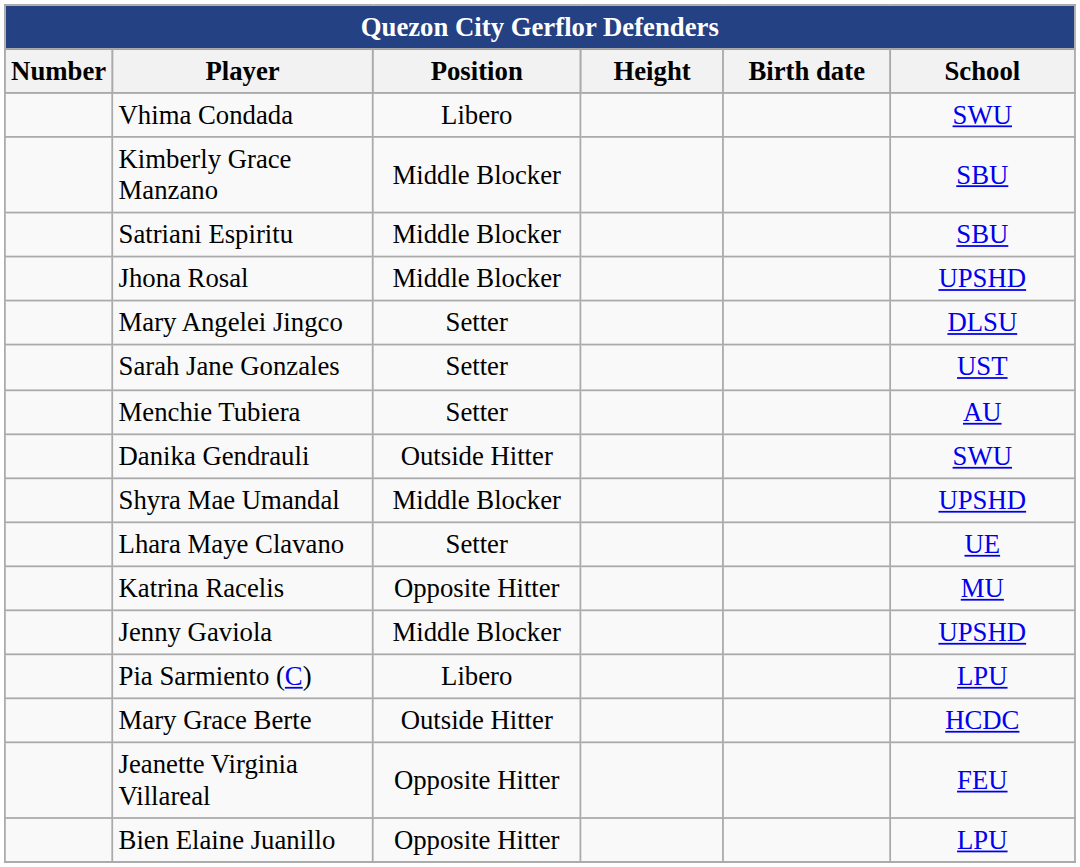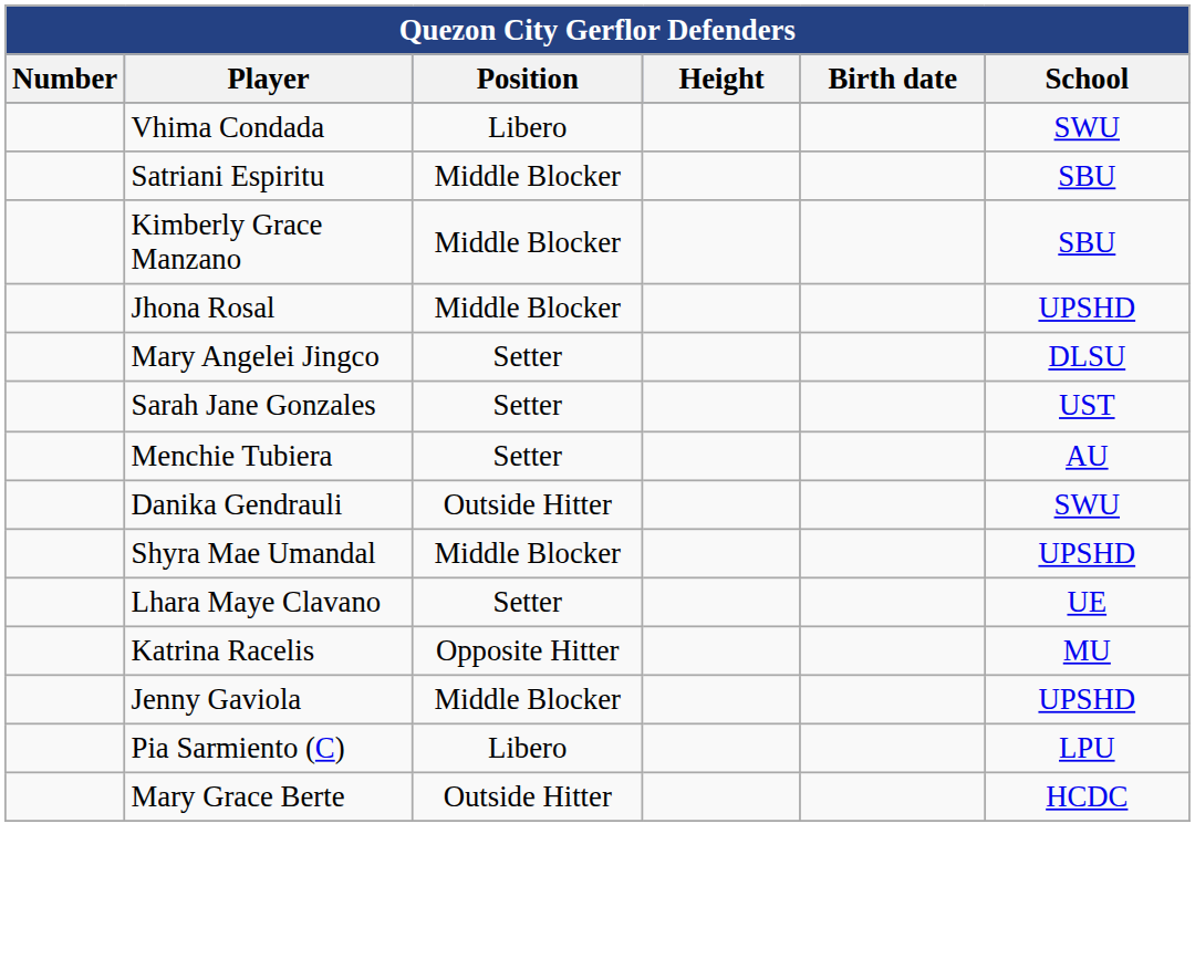 <table class="wikitable sortable" style="font-size:95%; text-align:left;">
 <tr>
 <th colspan="6" style= "background:#244183; color:white; text-align: center"><strong>Quezon City Gerflor Defenders</strong></th>
 </tr>
 <tr style="background:#244183;">
 <th style= "align=center; width:2em;">Number</th>
 <th style= "align=center;width:20em;">Player</th>
 <th style= "align=center; width:15em;">Position</th>
 <th style= "align=center; width:9em;">Height</th>
 <th style= "align=center; width:13em;">Birth date</th>
 <th style= "align=center; width:13em;">School</th>
 </tr>
 <tr align=center>
 <td></td>
 <td align=left> Vhima Condada</td>
 <td>Libero</td>
 <td></td>
 <td></td>
 <td><a href='#'>SWU</a></td>
 </tr>
 <tr align=center>
 <td></td>
+<td align=left> Satriani Espiritu</td>
+<td>Middle Blocker</td>
+<td></td>
+<td align=right></td>
+<td><a href='#'>SBU</a></td>
+</tr>
+<tr align=center>
+<td></td>
 <td align=left> Kimberly Grace Manzano</td>
 <td>Middle Blocker</td>
 <td></td>
 <td></td>
-<td><a href='#'>SBU</a></td>
-</tr>
-<tr align=center>
-<td></td>
-<td align=left> Satriani Espiritu</td>
-<td>Middle Blocker</td>
-<td></td>
-<td align=right></td>
 <td><a href='#'>SBU</a></td>
 </tr>
 <tr align=center>
 <td></td>
 <td align=left> Jhona Rosal</td>
 <td>Middle Blocker</td>
 <td></td>
 <td></td>
 <td><a href='#'>UPSHD</a></td>
 </tr>
 <tr align=center>
 <td></td>
 <td align=left> Mary Angelei Jingco</td>
 <td>Setter</td>
 <td></td>
 <td></td>
 <td><a href='#'>DLSU</a></td>
 </tr>
 <tr align=center>
 <td></td>
 <td align=left> Sarah Jane Gonzales</td>
 <td>Setter</td>
 <td></td>
 <td align=right></td>
 <td><a href='#'>UST</a></td>
 </tr>
 <tr align=center>
 <td></td>
 <td align=left> Menchie Tubiera</td>
 <td>Setter</td>
 <td></td>
 <td align=right></td>
 <td><a href='#'>AU</a></td>
 </tr>
 <tr align=center>
 <td></td>
 <td align=left> Danika Gendrauli</td>
 <td>Outside Hitter</td>
 <td></td>
 <td align=right></td>
 <td><a href='#'>SWU</a></td>
 </tr>
 <tr align=center>
 <td></td>
 <td align=left> Shyra Mae Umandal</td>
 <td>Middle Blocker</td>
 <td></td>
 <td align=right></td>
 <td><a href='#'>UPSHD</a></td>
 </tr>
 <tr align=center>
 <td></td>
 <td align=left> Lhara Maye Clavano</td>
 <td>Setter</td>
 <td></td>
 <td align=right></td>
 <td><a href='#'>UE</a></td>
 </tr>
 <tr align=center>
 <td></td>
 <td align=left> Katrina Racelis</td>
 <td>Opposite Hitter</td>
 <td></td>
 <td align=right></td>
 <td><a href='#'>MU</a></td>
 </tr>
 <tr align=center>
 <td></td>
 <td align=left> Jenny Gaviola</td>
 <td>Middle Blocker</td>
 <td></td>
 <td></td>
 <td><a href='#'>UPSHD</a></td>
 </tr>
 <tr align=center>
 <td></td>
 <td align=left> Pia Sarmiento  (<a href='#'>C</a>)</td>
 <td>Libero</td>
 <td></td>
 <td></td>
 <td><a href='#'>LPU</a></td>
 </tr>
 <tr align=center>
 <td></td>
 <td align=left> Mary Grace Berte</td>
 <td>Outside Hitter</td>
 <td></td>
 <td align=right></td>
 <td><a href='#'>HCDC</a></td>
 </tr>
 <tr align=center>
-<td></td>
-<td align=left> Jeanette Virginia Villareal</td>
-<td>Opposite Hitter</td>
-<td></td>
-<td align=right></td>
-<td><a href='#'>FEU</a></td>
-</tr>
-<tr align=center>
-<td></td>
-<td align=left> Bien Elaine Juanillo</td>
-<td>Opposite Hitter</td>
-<td></td>
-<td align=right></td>
-<td><a href='#'>LPU</a></td>
-</tr>
-<tr align=center>
 </tr>
 </table>
